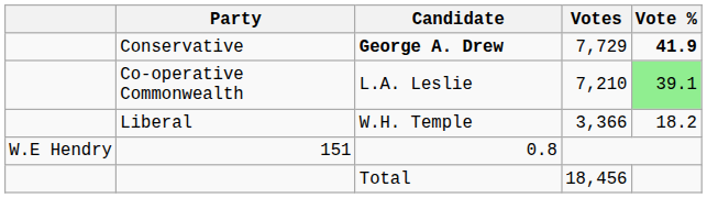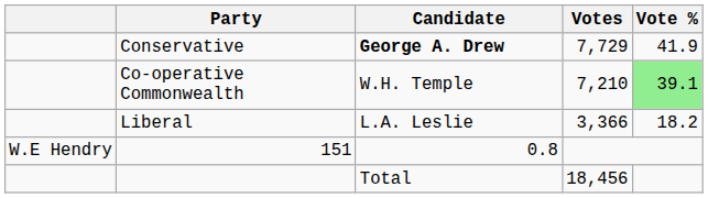 <table class="wikitable">
 <tr>
 <th></th>
 <th scope="col" width="175">Party</th>
 <th scope="col" width="150">Candidate</th>
 <th>Votes</th>
 <th>Vote %</th>
 </tr>
 <tr>
 <td>   </td>
 <td>Conservative</td>
 <td><strong>George A. Drew</strong></td>
 <td align=right>7,729</td>
-<td align=right><strong>41.9</strong></td>
+<td align=right>41.9</td>
 </tr>
 <tr>
 <td>   </td>
 <td>Co-operative Commonwealth</td>
-<td>L.A. Leslie</td>
+<td>W.H. Temple</td>
 <td align=right>7,210</td>
 <td align=right style="background: lightgreen;">39.1</td>
 </tr>
 <tr>
 <td>   </td>
 <td>Liberal</td>
-<td>W.H. Temple</td>
+<td>L.A. Leslie</td>
 <td align=right>3,366</td>
 <td align=right>18.2</td>
 </tr>
 <tr>
 <td>W.E Hendry</td>
 <td align=right>151</td>
 <td align=right>0.8</td>
 </tr>
 <tr>
 <td></td>
 <td></td>
 <td>Total</td>
 <td align=right>18,456</td>
 <td></td>
 </tr>
 </table>
